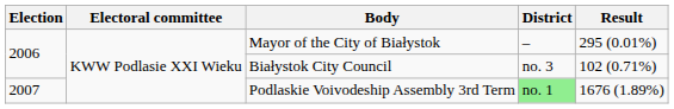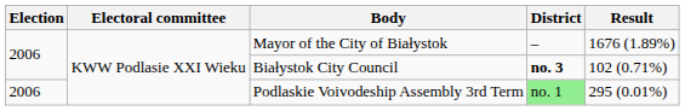 <table class="wikitable">
 <tr>
 <th>Election</th>
 <th>Electoral committee</th>
 <th>Body</th>
 <th>District</th>
 <th>Result</th>
 </tr>
 <tr>
 <td rowspan="2">2006</td>
 <td rowspan="3">KWW Podlasie XXI Wieku</td>
 <td>Mayor of the City of Białystok</td>
 <td>–</td>
-<td>295 (0.01%)</td>
+<td>1676 (1.89%) </td>
 </tr>
 <tr>
 <td>Białystok City Council</td>
-<td>no. 3</td>
+<td><strong>no. 3</strong></td>
 <td>102 (0.71%) </td>
 </tr>
 <tr>
-<td>2007</td>
+<td>2006</td>
 <td>Podlaskie Voivodeship Assembly 3rd Term</td>
 <td style="background: lightgreen;">no. 1</td>
-<td>1676 (1.89%) </td>
+<td>295 (0.01%)</td>
 </tr>
 </table>
